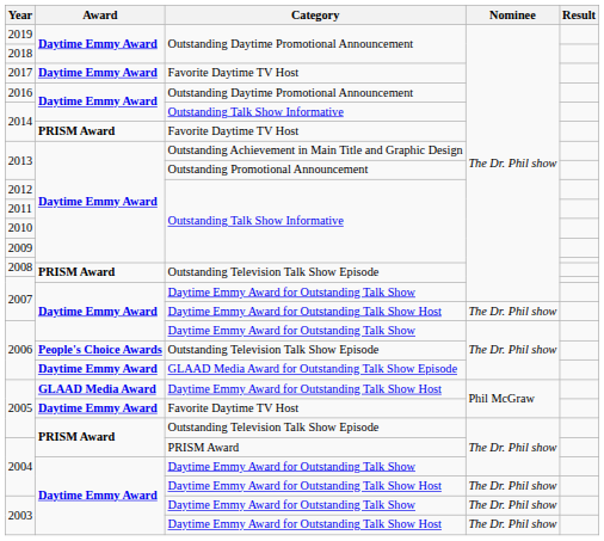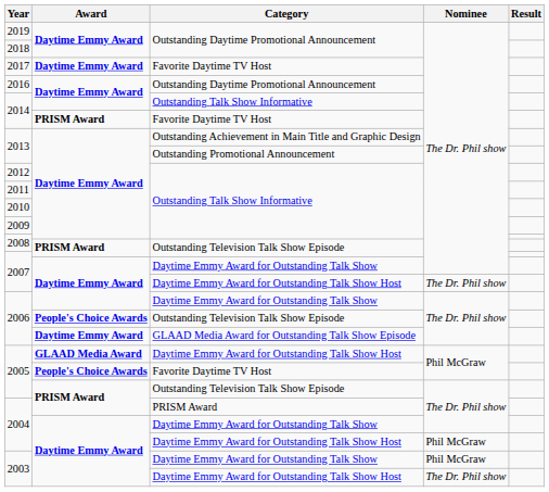 <table class="wikitable">
 <tr>
 <th>Year</th>
 <th>Award</th>
 <th>Category</th>
 <th>Nominee</th>
 <th>Result</th>
 </tr>
 <tr>
 <td>2019</td>
 <td rowspan="2"><strong><a href='#'>Daytime Emmy Award</a></strong></td>
 <td rowspan="2">Outstanding Daytime Promotional Announcement</td>
 <td rowspan="16"><em>The Dr. Phil show</em></td>
 <td></td>
 </tr>
 <tr>
 <td>2018</td>
 <td></td>
 </tr>
 <tr>
 <td>2017</td>
 <td><strong><a href='#'>Daytime Emmy Award</a></strong></td>
 <td>Favorite Daytime TV Host</td>
 <td></td>
 </tr>
 <tr>
 <td>2016</td>
 <td rowspan="2"><strong><a href='#'>Daytime Emmy Award</a></strong></td>
 <td>Outstanding Daytime Promotional Announcement</td>
 <td></td>
 </tr>
 <tr>
 <td rowspan="2">2014</td>
 <td><a href='#'>Outstanding Talk Show Informative</a></td>
 <td></td>
 </tr>
 <tr>
 <td><strong>PRISM Award</strong></td>
 <td>Favorite Daytime TV Host</td>
 <td></td>
 </tr>
 <tr>
 <td rowspan="2">2013</td>
 <td rowspan="7"><strong><a href='#'>Daytime Emmy Award</a></strong></td>
 <td>Outstanding Achievement in Main Title and Graphic Design</td>
 <td></td>
 </tr>
 <tr>
 <td>Outstanding Promotional Announcement</td>
 <td></td>
 </tr>
 <tr>
 <td>2012</td>
 <td rowspan="5"><a href='#'>Outstanding Talk Show Informative</a></td>
 <td></td>
 </tr>
 <tr>
 <td>2011</td>
 <td></td>
 </tr>
 <tr>
 <td>2010</td>
 <td></td>
 </tr>
 <tr>
 <td>2009</td>
 <td></td>
 </tr>
 <tr>
 <td rowspan="2">2008</td>
 <td></td>
 </tr>
 <tr>
 <td rowspan="2"><strong>PRISM Award</strong></td>
 <td rowspan="2">Outstanding Television Talk Show Episode</td>
 <td></td>
 </tr>
 <tr>
 <td rowspan="3">2007</td>
 <td></td>
 </tr>
 <tr>
 <td rowspan="3"><strong><a href='#'>Daytime Emmy Award</a></strong></td>
 <td><a href='#'>Daytime Emmy Award for Outstanding Talk Show</a></td>
 <td></td>
 </tr>
 <tr>
 <td><a href='#'>Daytime Emmy Award for Outstanding Talk Show Host</a></td>
 <td><em>The Dr. Phil show</em></td>
 <td></td>
 </tr>
 <tr>
 <td rowspan="3">2006</td>
 <td><a href='#'>Daytime Emmy Award for Outstanding Talk Show</a></td>
 <td rowspan="3"><em>The Dr. Phil show</em></td>
 <td></td>
 </tr>
 <tr>
 <td><strong><a href='#'>People's Choice Awards</a></strong></td>
 <td>Outstanding Television Talk Show Episode</td>
 <td></td>
 </tr>
 <tr>
 <td><strong><a href='#'>Daytime Emmy Award</a></strong></td>
 <td><a href='#'>GLAAD Media Award for Outstanding Talk Show Episode</a></td>
 <td></td>
 </tr>
 <tr>
 <td rowspan="3">2005</td>
 <td><strong><a href='#'>GLAAD Media Award</a></strong></td>
 <td><a href='#'>Daytime Emmy Award for Outstanding Talk Show Host</a></td>
 <td rowspan="2">Phil McGraw</td>
 <td></td>
 </tr>
 <tr>
-<td><strong><a href='#'>Daytime Emmy Award</a></strong></td>
+<td><strong><a href='#'>People's Choice Awards</a></strong></td>
 <td>Favorite Daytime TV Host</td>
 <td></td>
 </tr>
 <tr>
 <td rowspan="2"><strong>PRISM Award</strong></td>
 <td>Outstanding Television Talk Show Episode</td>
 <td rowspan="3"><em>The Dr. Phil show</em></td>
 <td></td>
 </tr>
 <tr>
 <td rowspan="3">2004</td>
 <td>PRISM Award</td>
 <td></td>
 </tr>
 <tr>
 <td rowspan="4"><strong><a href='#'>Daytime Emmy Award</a></strong></td>
 <td><a href='#'>Daytime Emmy Award for Outstanding Talk Show</a></td>
 <td></td>
 </tr>
 <tr>
 <td><a href='#'>Daytime Emmy Award for Outstanding Talk Show Host</a></td>
-<td><em>The Dr. Phil show</em></td>
+<td>Phil McGraw</td>
 <td></td>
 </tr>
 <tr>
 <td rowspan="2">2003</td>
 <td><a href='#'>Daytime Emmy Award for Outstanding Talk Show</a></td>
-<td><em>The Dr. Phil show</em></td>
+<td>Phil McGraw</td>
 <td></td>
 </tr>
 <tr>
 <td><a href='#'>Daytime Emmy Award for Outstanding Talk Show Host</a></td>
 <td><em>The Dr. Phil show</em></td>
 <td></td>
 </tr>
 </table>
